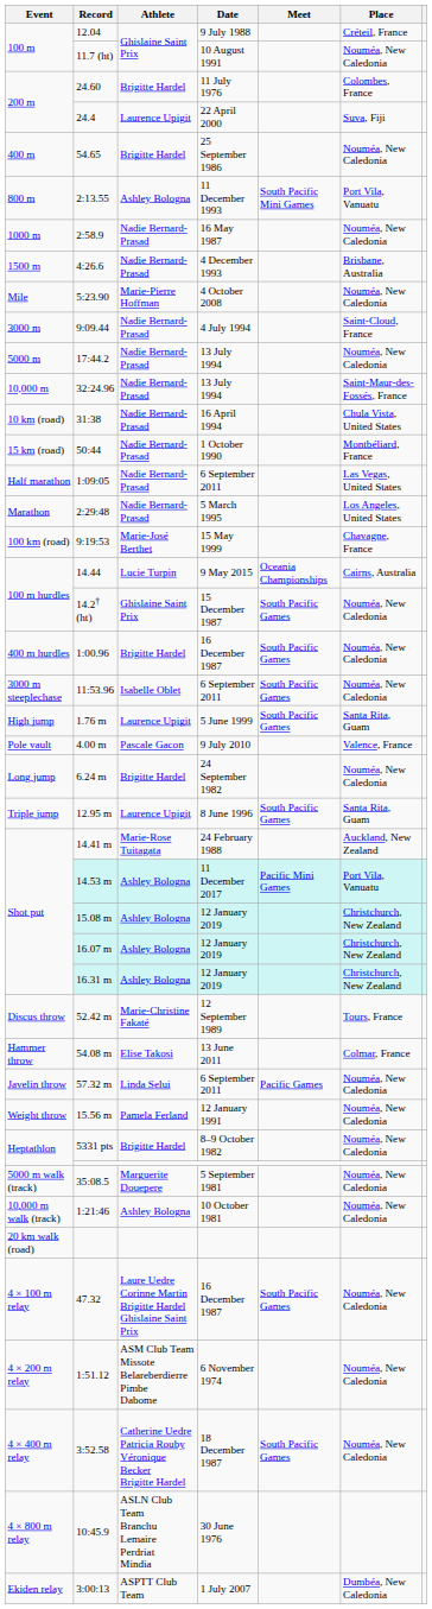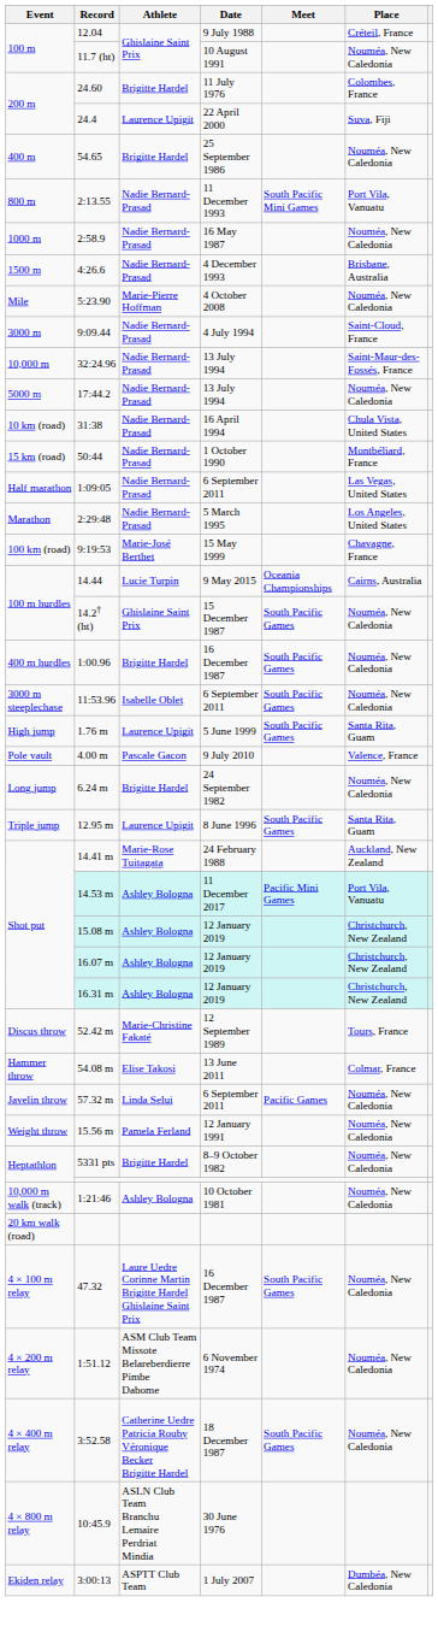 <table class="wikitable" style="font-size:95%; width: 95%;">
 <tr>
 <th>Event</th>
 <th>Record</th>
 <th>Athlete</th>
 <th>Date</th>
 <th>Meet</th>
 <th>Place</th>
 <th></th>
 </tr>
 <tr>
 <td rowspan=2><a href='#'>100 m</a></td>
 <td>12.04 </td>
 <td rowspan=2><a href='#'>Ghislaine Saint Prix</a></td>
 <td>9 July 1988</td>
 <td></td>
 <td><a href='#'>Créteil</a>, France</td>
 <td></td>
 </tr>
 <tr>
 <td>11.7  (ht)</td>
 <td>10 August 1991</td>
 <td></td>
 <td><a href='#'>Nouméa</a>, New Caledonia</td>
 <td></td>
 </tr>
 <tr>
 <td rowspan=2><a href='#'>200 m</a></td>
 <td>24.60</td>
 <td><a href='#'>Brigitte Hardel</a></td>
 <td>11 July 1976</td>
 <td></td>
 <td><a href='#'>Colombes</a>, France</td>
 <td></td>
 </tr>
 <tr>
 <td>24.4 </td>
 <td><a href='#'>Laurence Upigit</a></td>
 <td>22 April 2000</td>
 <td></td>
 <td><a href='#'>Suva</a>, Fiji</td>
 <td></td>
 </tr>
 <tr>
 <td><a href='#'>400 m</a></td>
 <td>54.65</td>
 <td><a href='#'>Brigitte Hardel</a></td>
 <td>25 September 1986</td>
 <td></td>
 <td><a href='#'>Nouméa</a>, New Caledonia</td>
 <td></td>
 </tr>
 <tr>
 <td><a href='#'>800 m</a></td>
 <td>2:13.55</td>
-<td><a href='#'>Ashley Bologna</a></td>
+<td><a href='#'>Nadie Bernard-Prasad</a></td>
 <td>11 December 1993</td>
 <td><a href='#'>South Pacific Mini Games</a></td>
 <td><a href='#'>Port Vila</a>, Vanuatu</td>
 <td></td>
 </tr>
 <tr>
 <td><a href='#'>1000 m</a></td>
 <td>2:58.9 </td>
 <td><a href='#'>Nadie Bernard-Prasad</a></td>
 <td>16 May 1987</td>
 <td></td>
 <td><a href='#'>Nouméa</a>, New Caledonia</td>
 <td></td>
 </tr>
 <tr>
 <td><a href='#'>1500 m</a></td>
 <td>4:26.6 </td>
 <td><a href='#'>Nadie Bernard-Prasad</a></td>
 <td>4 December 1993</td>
 <td></td>
 <td><a href='#'>Brisbane</a>, Australia</td>
 <td></td>
 </tr>
 <tr>
 <td><a href='#'>Mile</a></td>
 <td>5:23.90</td>
 <td><a href='#'>Marie-Pierre Hoffman</a></td>
 <td>4 October 2008</td>
 <td></td>
 <td><a href='#'>Nouméa</a>, New Caledonia</td>
 <td></td>
 </tr>
 <tr>
 <td><a href='#'>3000 m</a></td>
 <td>9:09.44</td>
 <td><a href='#'>Nadie Bernard-Prasad</a></td>
 <td>4 July 1994</td>
 <td></td>
 <td><a href='#'>Saint-Cloud</a>, France</td>
 <td></td>
 </tr>
 <tr>
+<td><a href='#'>10,000 m</a></td>
+<td>32:24.96</td>
+<td><a href='#'>Nadie Bernard-Prasad</a></td>
+<td>13 July 1994</td>
+<td></td>
+<td><a href='#'>Saint-Maur-des-Fossés</a>, France</td>
+<td></td>
+</tr>
+<tr>
 <td><a href='#'>5000 m</a></td>
 <td>17:44.2 </td>
 <td><a href='#'>Nadie Bernard-Prasad</a></td>
 <td>13 July 1994</td>
 <td></td>
 <td><a href='#'>Nouméa</a>, New Caledonia</td>
-<td></td>
-</tr>
-<tr>
-<td><a href='#'>10,000 m</a></td>
-<td>32:24.96</td>
-<td><a href='#'>Nadie Bernard-Prasad</a></td>
-<td>13 July 1994</td>
-<td></td>
-<td><a href='#'>Saint-Maur-des-Fossés</a>, France</td>
 <td></td>
 </tr>
 <tr>
 <td><a href='#'>10 km</a> (road)</td>
 <td>31:38</td>
 <td><a href='#'>Nadie Bernard-Prasad</a></td>
 <td>16 April 1994</td>
 <td></td>
 <td><a href='#'>Chula Vista</a>, United States</td>
 <td></td>
 </tr>
 <tr>
 <td><a href='#'>15 km</a> (road)</td>
 <td>50:44</td>
 <td><a href='#'>Nadie Bernard-Prasad</a></td>
 <td>1 October 1990</td>
 <td></td>
 <td><a href='#'>Montbéliard</a>, France</td>
 <td></td>
 </tr>
 <tr>
 <td><a href='#'>Half marathon</a></td>
 <td>1:09:05</td>
 <td><a href='#'>Nadie Bernard-Prasad</a></td>
 <td>6 September 2011</td>
 <td></td>
 <td><a href='#'>Las Vegas</a>, United States</td>
 <td></td>
 </tr>
 <tr>
 <td><a href='#'>Marathon</a></td>
 <td>2:29:48</td>
 <td><a href='#'>Nadie Bernard-Prasad</a></td>
 <td>5 March 1995</td>
 <td></td>
 <td><a href='#'>Los Angeles</a>, United States</td>
 <td></td>
 </tr>
 <tr>
 <td><a href='#'>100 km</a> (road)</td>
 <td>9:19:53</td>
 <td><a href='#'>Marie-José Berthet</a></td>
 <td>15 May 1999</td>
 <td></td>
 <td><a href='#'>Chavagne</a>, France</td>
 <td></td>
 </tr>
 <tr>
 <td rowspan=2><a href='#'>100 m hurdles</a></td>
 <td>14.44 </td>
 <td><a href='#'>Lucie Turpin</a></td>
 <td>9 May 2015</td>
 <td><a href='#'>Oceania Championships</a></td>
 <td><a href='#'>Cairns</a>, Australia</td>
 <td></td>
 </tr>
 <tr>
 <td>14.2<sup>†</sup>  (ht)</td>
 <td><a href='#'>Ghislaine Saint Prix</a></td>
 <td>15 December 1987</td>
 <td><a href='#'>South Pacific Games</a></td>
 <td><a href='#'>Nouméa</a>, New Caledonia</td>
 <td></td>
 </tr>
 <tr>
 <td><a href='#'>400 m hurdles</a></td>
 <td>1:00.96</td>
 <td><a href='#'>Brigitte Hardel</a></td>
 <td>16 December 1987</td>
 <td><a href='#'>South Pacific Games</a></td>
 <td><a href='#'>Nouméa</a>, New Caledonia</td>
 <td></td>
 </tr>
 <tr>
 <td><a href='#'>3000 m steeplechase</a></td>
 <td>11:53.96</td>
 <td><a href='#'>Isabelle Oblet</a></td>
 <td>6 September 2011</td>
 <td><a href='#'>South Pacific Games</a></td>
 <td><a href='#'>Nouméa</a>, New Caledonia</td>
 <td></td>
 </tr>
 <tr>
 <td><a href='#'>High jump</a></td>
 <td>1.76 m</td>
 <td><a href='#'>Laurence Upigit</a></td>
 <td>5 June 1999</td>
 <td><a href='#'>South Pacific Games</a></td>
 <td><a href='#'>Santa Rita</a>, Guam</td>
 <td></td>
 </tr>
 <tr>
 <td><a href='#'>Pole vault</a></td>
 <td>4.00 m</td>
 <td><a href='#'>Pascale Gacon</a></td>
 <td>9 July 2010</td>
 <td></td>
 <td><a href='#'>Valence</a>, France</td>
 <td></td>
 </tr>
 <tr>
 <td><a href='#'>Long jump</a></td>
 <td>6.24 m</td>
 <td><a href='#'>Brigitte Hardel</a></td>
 <td>24 September 1982</td>
 <td></td>
 <td><a href='#'>Nouméa</a>, New Caledonia</td>
 <td></td>
 </tr>
 <tr>
 <td><a href='#'>Triple jump</a></td>
 <td>12.95 m </td>
 <td><a href='#'>Laurence Upigit</a></td>
 <td>8 June 1996</td>
 <td><a href='#'>South Pacific Games</a></td>
 <td><a href='#'>Santa Rita</a>, Guam</td>
 <td></td>
 </tr>
 <tr>
 <td rowspan=5><a href='#'>Shot put</a></td>
 <td>14.41 m</td>
 <td><a href='#'>Marie-Rose Tuitagata</a></td>
 <td>24 February 1988</td>
 <td></td>
 <td><a href='#'>Auckland</a>, New Zealand</td>
 <td></td>
 </tr>
 <tr style="background:#cef6f5;">
 <td>14.53 m</td>
 <td><a href='#'>Ashley Bologna</a></td>
 <td>11 December 2017</td>
 <td><a href='#'>Pacific Mini Games</a></td>
 <td><a href='#'>Port Vila</a>, Vanuatu</td>
 <td></td>
 </tr>
 <tr style="background:#cef6f5;">
 <td>15.08 m</td>
 <td><a href='#'>Ashley Bologna</a></td>
 <td>12 January 2019 </td>
 <td></td>
 <td><a href='#'>Christchurch</a>, New Zealand</td>
 <td></td>
 </tr>
 <tr style="background:#cef6f5;">
 <td>16.07 m</td>
 <td><a href='#'>Ashley Bologna</a></td>
 <td>12 January 2019 </td>
 <td></td>
 <td><a href='#'>Christchurch</a>, New Zealand</td>
 <td></td>
 </tr>
 <tr style="background:#cef6f5;">
 <td>16.31 m</td>
 <td><a href='#'>Ashley Bologna</a></td>
 <td>12 January 2019 </td>
 <td></td>
 <td><a href='#'>Christchurch</a>, New Zealand</td>
 <td></td>
 </tr>
 <tr>
 <td><a href='#'>Discus throw</a></td>
 <td>52.42 m</td>
 <td><a href='#'>Marie-Christine Fakaté</a></td>
 <td>12 September 1989</td>
 <td></td>
 <td><a href='#'>Tours</a>, France</td>
 <td></td>
 </tr>
 <tr>
 <td><a href='#'>Hammer throw</a></td>
 <td>54.08 m</td>
 <td><a href='#'>Elise Takosi</a></td>
 <td>13 June 2011</td>
 <td></td>
 <td><a href='#'>Colmar</a>, France</td>
 <td></td>
 </tr>
 <tr>
 <td><a href='#'>Javelin throw</a></td>
 <td>57.32 m</td>
 <td><a href='#'>Linda Selui</a></td>
 <td>6 September 2011</td>
 <td><a href='#'>Pacific Games</a></td>
 <td><a href='#'>Nouméa</a>, New Caledonia</td>
 <td></td>
 </tr>
 <tr>
 <td><a href='#'>Weight throw</a></td>
 <td>15.56 m</td>
 <td><a href='#'>Pamela Ferland</a></td>
 <td>12 January 1991</td>
 <td></td>
 <td><a href='#'>Nouméa</a>, New Caledonia</td>
 <td></td>
 </tr>
 <tr>
 <td rowspan=2><a href='#'>Heptathlon</a></td>
 <td>5331 pts</td>
 <td><a href='#'>Brigitte Hardel</a></td>
 <td>8–9 October 1982</td>
 <td></td>
 <td><a href='#'>Nouméa</a>, New Caledonia</td>
 <td></td>
 </tr>
 <tr>
 <td colspan=5></td>
 <td></td>
 </tr>
 <tr>
-<td><a href='#'>5000 m walk</a> (track)</td>
-<td>35:08.5 </td>
-<td><a href='#'>Marguerite Douepere</a></td>
-<td>5 September 1981</td>
-<td></td>
-<td><a href='#'>Nouméa</a>, New Caledonia</td>
-<td></td>
-</tr>
-<tr>
 <td><a href='#'>10,000 m walk</a> (track)</td>
 <td>1:21:46</td>
 <td><a href='#'>Ashley Bologna</a></td>
 <td>10 October 1981</td>
 <td></td>
 <td><a href='#'>Nouméa</a>, New Caledonia</td>
 <td></td>
 </tr>
 <tr>
 <td><a href='#'>20 km walk</a> (road)</td>
 <td></td>
 <td></td>
 <td></td>
 <td></td>
 <td></td>
 <td></td>
 </tr>
 <tr>
 <td><a href='#'>4 × 100 m relay</a></td>
 <td>47.32</td>
 <td><br><a href='#'>Laure Uedre</a><br><a href='#'>Corinne Martin</a><br><a href='#'>Brigitte Hardel</a><br><a href='#'>Ghislaine Saint Prix</a></td>
 <td>16 December 1987</td>
 <td><a href='#'>South Pacific Games</a></td>
 <td><a href='#'>Nouméa</a>, New Caledonia</td>
 <td></td>
 </tr>
 <tr>
 <td><a href='#'>4 × 200 m relay</a></td>
 <td>1:51.12</td>
 <td>ASM Club Team<br>Missote<br>Belareberdierre<br>Pimbe<br>Dabome</td>
 <td>6 November 1974</td>
 <td></td>
 <td><a href='#'>Nouméa</a>, New Caledonia</td>
 <td></td>
 </tr>
 <tr>
 <td><a href='#'>4 × 400 m relay</a></td>
 <td>3:52.58</td>
 <td><br><a href='#'>Catherine Uedre</a><br><a href='#'>Patricia Rouby</a><br><a href='#'>Véronique Becker</a><br><a href='#'>Brigitte Hardel</a></td>
 <td>18 December 1987</td>
 <td><a href='#'>South Pacific Games</a></td>
 <td><a href='#'>Nouméa</a>, New Caledonia</td>
 <td></td>
 </tr>
 <tr>
 <td><a href='#'>4 × 800 m relay</a></td>
 <td>10:45.9 </td>
 <td>ASLN Club Team<br>Branchu<br>Lemaire<br>Perdriat<br>Mindia</td>
 <td>30 June 1976</td>
 <td></td>
 <td></td>
 <td></td>
 </tr>
 <tr>
 <td><a href='#'>Ekiden relay</a></td>
 <td>3:00:13</td>
 <td>ASPTT Club Team</td>
 <td>1 July 2007</td>
 <td></td>
 <td><a href='#'>Dumbéa</a>, New Caledonia</td>
 <td></td>
 </tr>
 </table>
